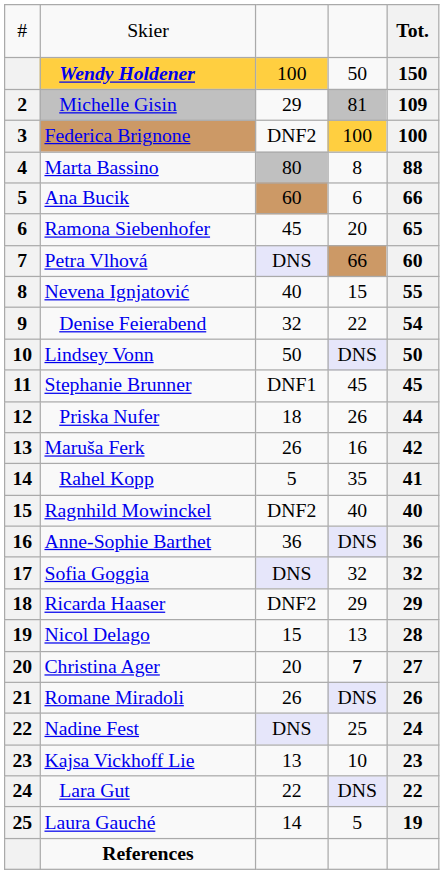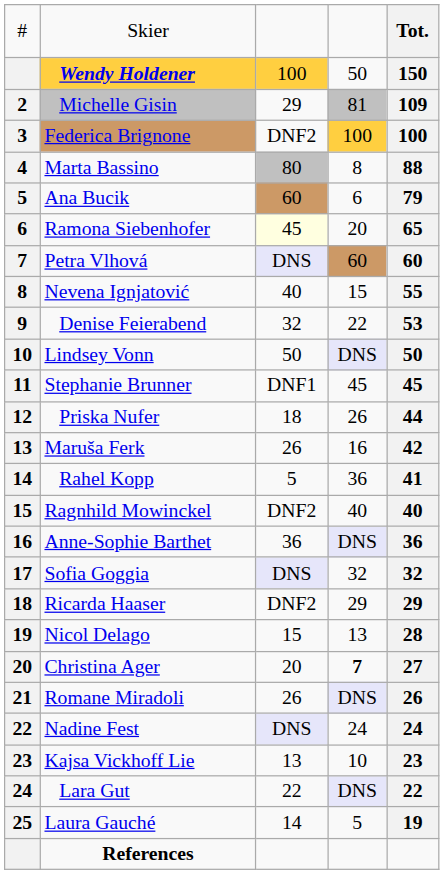 <table class="wikitable" width=40% style="font-size:100%; text-align:center;">
 <tr>
 <td>#</td>
 <td>Skier</td>
 <td><br>   </td>
 <td><br>   </td>
 <th>Tot.</th>
 </tr>
 <tr>
 <th></th>
 <td align=left bgcolor=ffcf40>   <strong><em><a href='#'>Wendy Holdener</a></em></strong></td>
 <td bgcolor=ffcf40>100</td>
 <td>50</td>
 <th>150</th>
 </tr>
 <tr>
 <th>2</th>
 <td align=left bgcolor=c0c0c0>   <a href='#'>Michelle Gisin</a></td>
 <td>29</td>
 <td bgcolor=c0c0c0>81</td>
 <th>109</th>
 </tr>
 <tr>
 <th>3</th>
 <td align=left bgcolor=cc9966> <a href='#'>Federica Brignone</a></td>
 <td>DNF2</td>
 <td bgcolor=ffcf40>100</td>
 <th>100</th>
 </tr>
 <tr>
 <th>4</th>
 <td align=left> <a href='#'>Marta Bassino</a></td>
 <td bgcolor=c0c0c0>80</td>
 <td>8</td>
 <th>88</th>
 </tr>
 <tr>
 <th>5</th>
 <td align=left> <a href='#'>Ana Bucik</a></td>
 <td bgcolor=cc9966>60</td>
 <td>6</td>
-<th>66</th>
+<th>79</th>
 </tr>
 <tr>
 <th>6</th>
 <td align=left> <a href='#'>Ramona Siebenhofer</a></td>
-<td>45</td>
+<td style="background: lightyellow;">45</td>
 <td>20</td>
 <th>65</th>
 </tr>
 <tr>
 <th>7</th>
 <td align=left> <a href='#'>Petra Vlhová</a></td>
 <td bgcolor=lavender>DNS</td>
-<td bgcolor=cc9966>66</td>
+<td bgcolor=cc9966>60</td>
 <th>60</th>
 </tr>
 <tr>
 <th>8</th>
 <td align=left> <a href='#'>Nevena Ignjatović</a></td>
 <td>40</td>
 <td>15</td>
 <th>55</th>
 </tr>
 <tr>
 <th>9</th>
 <td align=left>   <a href='#'>Denise Feierabend</a></td>
 <td>32</td>
 <td>22</td>
-<th>54</th>
+<th>53</th>
 </tr>
 <tr>
 <th>10</th>
 <td align=left> <a href='#'>Lindsey Vonn</a></td>
 <td>50</td>
 <td bgcolor=lavender>DNS</td>
 <th>50</th>
 </tr>
 <tr>
 <th>11</th>
 <td align=left> <a href='#'>Stephanie Brunner</a></td>
 <td>DNF1</td>
 <td>45</td>
 <th>45</th>
 </tr>
 <tr>
 <th>12</th>
 <td align=left>   <a href='#'>Priska Nufer</a></td>
 <td>18</td>
 <td>26</td>
 <th>44</th>
 </tr>
 <tr>
 <th>13</th>
 <td align=left> <a href='#'>Maruša Ferk</a></td>
 <td>26</td>
 <td>16</td>
 <th>42</th>
 </tr>
 <tr>
 <th>14</th>
 <td align=left>   <a href='#'>Rahel Kopp</a></td>
 <td>5</td>
-<td>35</td>
+<td>36</td>
 <th>41</th>
 </tr>
 <tr>
 <th>15</th>
 <td align=left> <a href='#'>Ragnhild Mowinckel</a></td>
 <td>DNF2</td>
 <td>40</td>
 <th>40</th>
 </tr>
 <tr>
 <th>16</th>
 <td align=left> <a href='#'>Anne-Sophie Barthet</a></td>
 <td>36</td>
 <td bgcolor=lavender>DNS</td>
 <th>36</th>
 </tr>
 <tr>
 <th>17</th>
 <td align=left> <a href='#'>Sofia Goggia</a></td>
 <td bgcolor=lavender>DNS</td>
 <td>32</td>
 <th>32</th>
 </tr>
 <tr>
 <th>18</th>
 <td align=left> <a href='#'>Ricarda Haaser</a></td>
 <td>DNF2</td>
 <td>29</td>
 <th>29</th>
 </tr>
 <tr>
 <th>19</th>
 <td align=left> <a href='#'>Nicol Delago</a></td>
 <td>15</td>
 <td>13</td>
 <th>28</th>
 </tr>
 <tr>
 <th>20</th>
 <td align=left> <a href='#'>Christina Ager</a></td>
 <td>20</td>
 <td><strong>7</strong></td>
 <th>27</th>
 </tr>
 <tr>
 <th>21</th>
 <td align=left> <a href='#'>Romane Miradoli</a></td>
 <td>26</td>
 <td bgcolor=lavender>DNS</td>
 <th>26</th>
 </tr>
 <tr>
 <th>22</th>
 <td align=left> <a href='#'>Nadine Fest</a></td>
 <td bgcolor=lavender>DNS</td>
-<td>25</td>
+<td>24</td>
 <th>24</th>
 </tr>
 <tr>
 <th>23</th>
 <td align=left> <a href='#'>Kajsa Vickhoff Lie</a></td>
 <td>13</td>
 <td>10</td>
 <th>23</th>
 </tr>
 <tr>
 <th>24</th>
 <td align=left>   <a href='#'>Lara Gut</a></td>
 <td>22</td>
 <td bgcolor=lavender>DNS</td>
 <th>22</th>
 </tr>
 <tr>
 <th>25</th>
 <td align=left> <a href='#'>Laura Gauché</a></td>
 <td>14</td>
 <td>5</td>
 <th>19</th>
 </tr>
 <tr>
 <th></th>
 <td align=center><strong>References</strong></td>
 <td></td>
 <td></td>
 </tr>
 </table>
